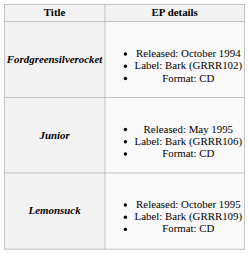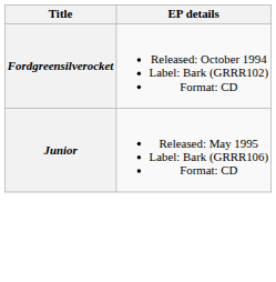 <table class="wikitable plainrowheaders" style="text-align:center;" border="1">
 <tr>
 <th scope="col">Title</th>
 <th scope="col">EP details</th>
 </tr>
 <tr>
 <th scope="row"><em>Fordgreensilverocket</em></th>
 <td><br><ul><li>Released: October 1994</li><li>Label: Bark (GRRR102)</li><li>Format: CD</li></ul></td>
 </tr>
 <tr>
 <th scope="row"><em>Junior</em></th>
 <td><br><ul><li>Released: May 1995</li><li>Label: Bark (GRRR106)</li><li>Format: CD</li></ul></td>
 </tr>
-<tr>
-<th scope="row"><em>Lemonsuck</em></th>
-<td><br><ul><li>Released: October 1995</li><li>Label: Bark (GRRR109)</li><li>Format: CD</li></ul></td>
-</tr>
 </table>
